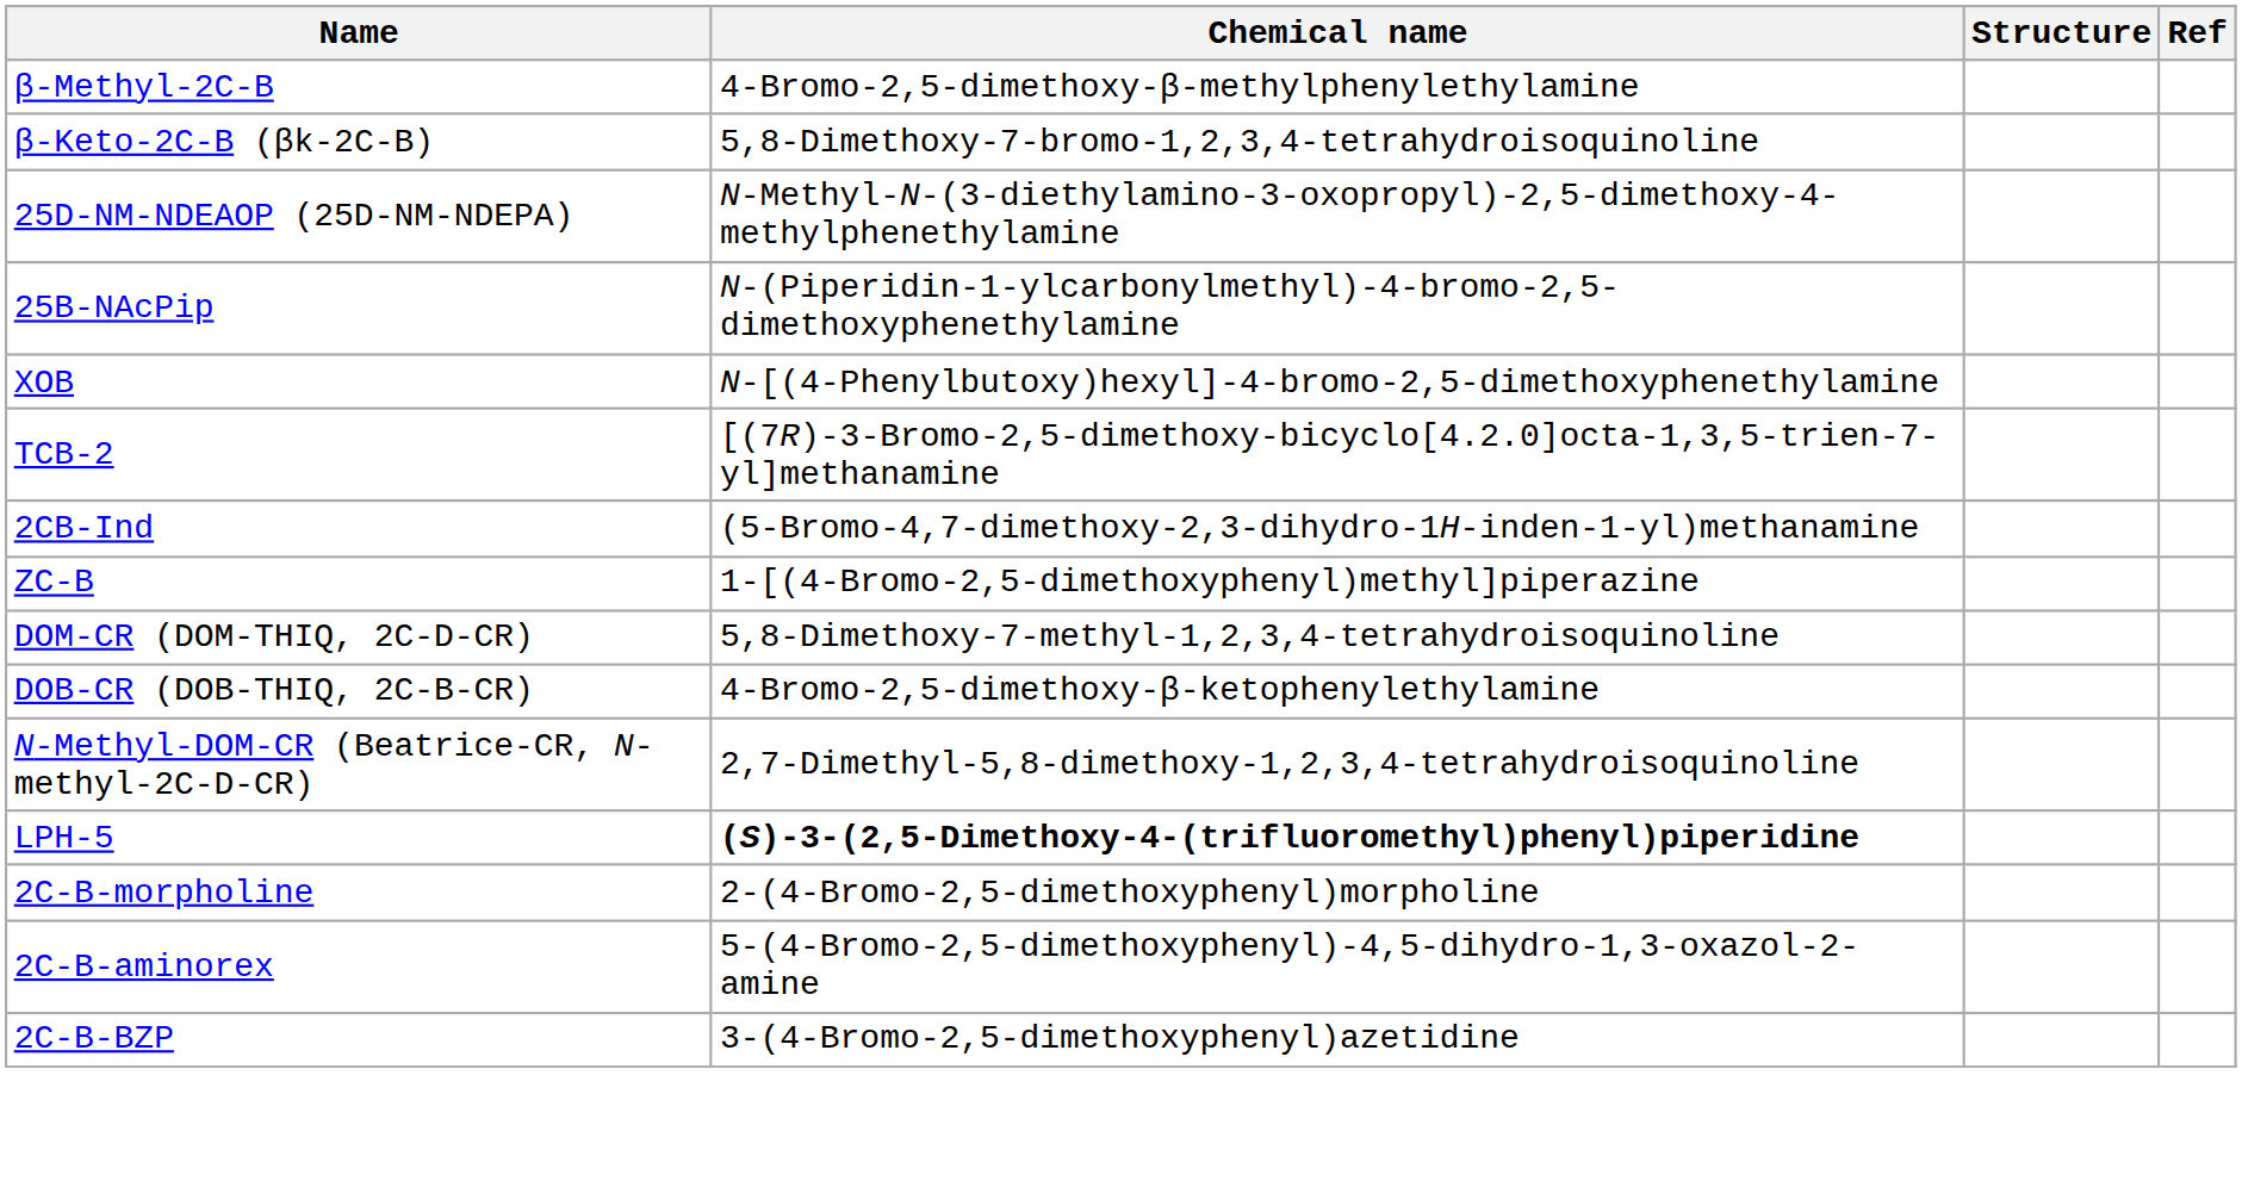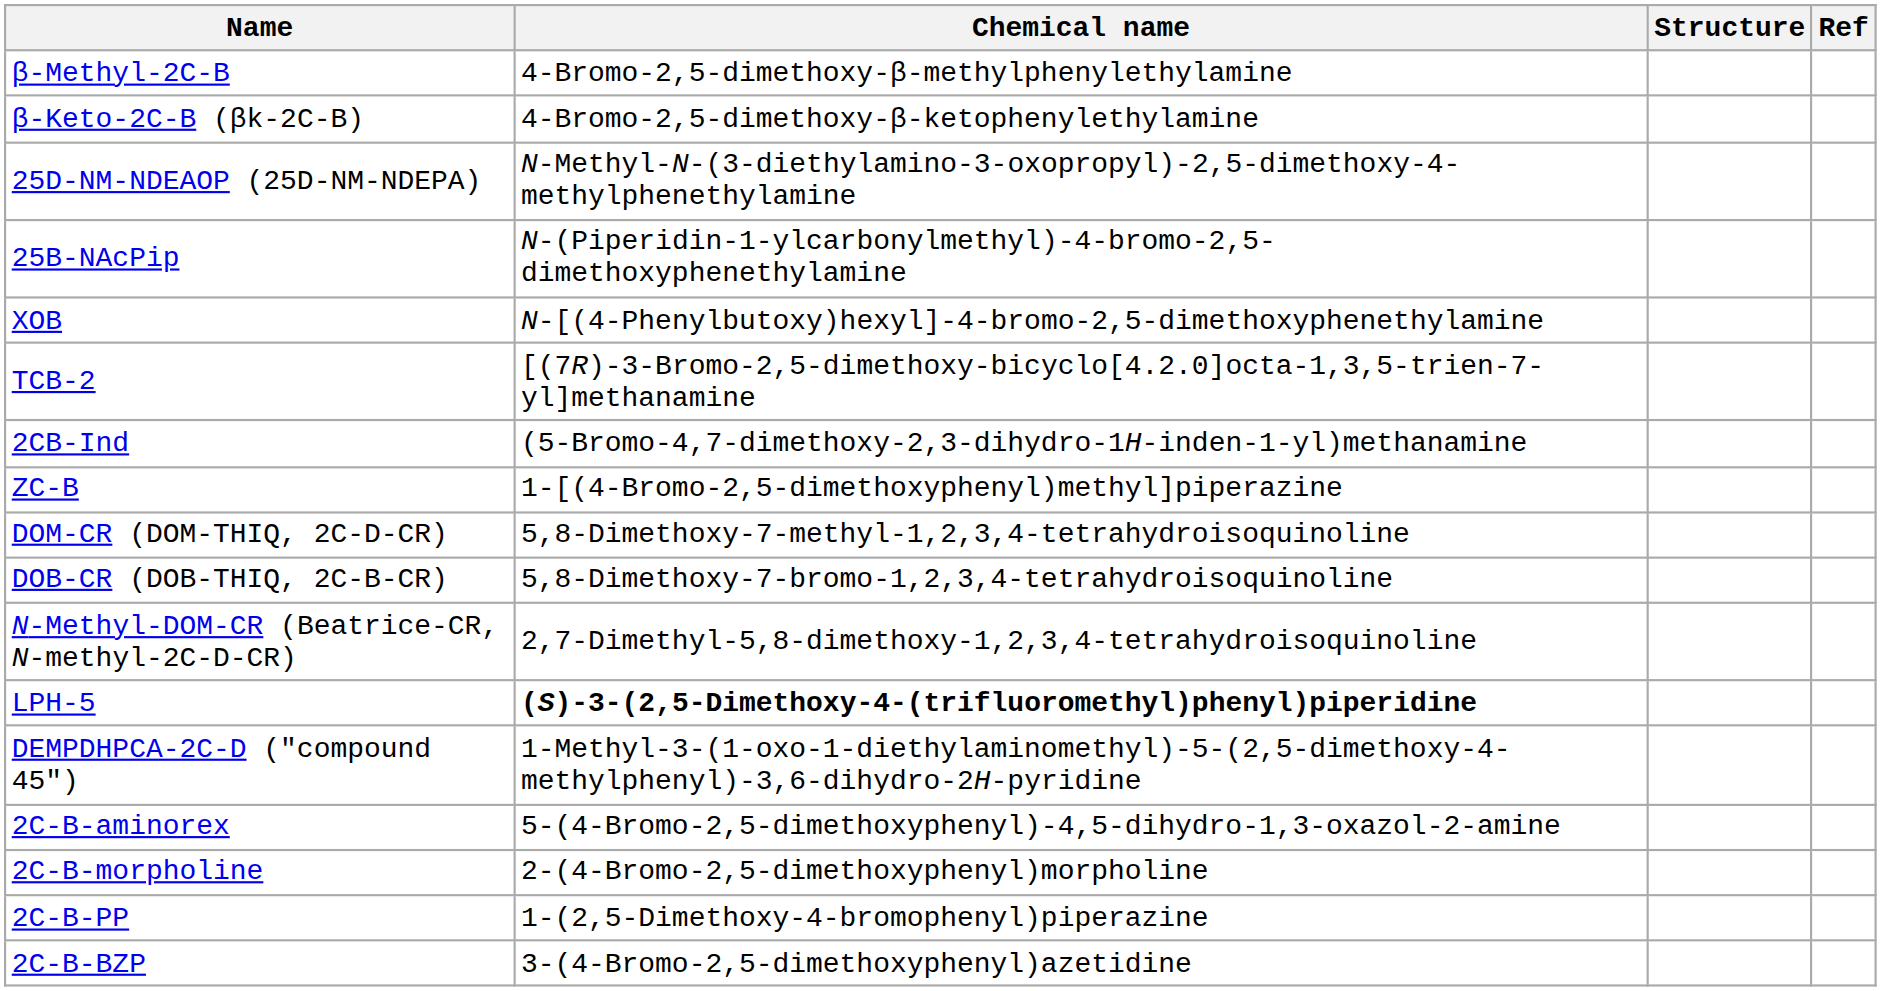 <table class="wikitable sticky-header" style="background: #FFFFFF">
 <tr>
 <th>Name</th>
 <th>Chemical name</th>
 <th>Structure</th>
 <th>Ref</th>
 </tr>
 <tr>
 <td><a href='#'>β-Methyl-2C-B</a></td>
 <td>4-Bromo-2,5-dimethoxy-β-methylphenylethylamine</td>
 <td></td>
 <td></td>
 </tr>
 <tr>
 <td><a href='#'>β-Keto-2C-B</a> (βk-2C-B)</td>
-<td>5,8-Dimethoxy-7-bromo-1,2,3,4-tetrahydroisoquinoline</td>
+<td>4-Bromo-2,5-dimethoxy-β-ketophenylethylamine</td>
 <td></td>
 <td></td>
 </tr>
 <tr>
 <td><a href='#'>25D-NM-NDEAOP</a> (25D-NM-NDEPA)</td>
 <td><em>N</em>-Methyl-<em>N</em>-(3-diethylamino-3-oxopropyl)-2,5-dimethoxy-4-methylphenethylamine</td>
 <td></td>
 <td></td>
 </tr>
 <tr>
 <td><a href='#'>25B-NAcPip</a></td>
 <td><em>N</em>-(Piperidin-1-ylcarbonylmethyl)-4-bromo-2,5-dimethoxyphenethylamine</td>
 <td></td>
 <td></td>
 </tr>
 <tr>
 <td><a href='#'>XOB</a></td>
 <td><em>N</em>-[(4-Phenylbutoxy)hexyl]-4-bromo-2,5-dimethoxyphenethylamine</td>
 <td></td>
 <td></td>
 </tr>
 <tr>
 <td><a href='#'>TCB-2</a></td>
 <td>[(7<em>R</em>)-3-Bromo-2,5-dimethoxy-bicyclo[4.2.0]octa-1,3,5-trien-7-yl]methanamine</td>
 <td></td>
 <td></td>
 </tr>
 <tr>
 <td><a href='#'>2CB-Ind</a></td>
 <td>(5-Bromo-4,7-dimethoxy-2,3-dihydro-1<em>H</em>-inden-1-yl)methanamine</td>
 <td></td>
 <td></td>
 </tr>
 <tr>
 <td><a href='#'>ZC-B</a></td>
 <td>1-[(4-Bromo-2,5-dimethoxyphenyl)methyl]piperazine</td>
 <td></td>
 <td></td>
 </tr>
 <tr>
 <td><a href='#'>DOM-CR</a> (DOM-THIQ, 2C-D-CR)</td>
 <td>5,8-Dimethoxy-7-methyl-1,2,3,4-tetrahydroisoquinoline</td>
 <td></td>
 <td></td>
 </tr>
 <tr>
 <td><a href='#'>DOB-CR</a> (DOB-THIQ, 2C-B-CR)</td>
-<td>4-Bromo-2,5-dimethoxy-β-ketophenylethylamine</td>
+<td>5,8-Dimethoxy-7-bromo-1,2,3,4-tetrahydroisoquinoline</td>
 <td></td>
 <td></td>
 </tr>
 <tr>
 <td><a href='#'><em>N</em>-Methyl-DOM-CR</a> (Beatrice-CR, <em>N</em>-methyl-2C-D-CR)</td>
 <td>2,7-Dimethyl-5,8-dimethoxy-1,2,3,4-tetrahydroisoquinoline</td>
 <td></td>
 <td></td>
 </tr>
 <tr>
 <td><a href='#'>LPH-5</a></td>
 <td><strong>(<em>S</em>)-3-(2,5-Dimethoxy-4-(trifluoromethyl)phenyl)piperidine</strong></td>
 <td></td>
 <td></td>
 </tr>
 <tr>
-<td><a href='#'>2C-B-morpholine</a></td>
-<td>2-(4-Bromo-2,5-dimethoxyphenyl)morpholine</td>
+<td><a href='#'>DEMPDHPCA-2C-D</a> ("compound 45")</td>
+<td>1-Methyl-3-(1-oxo-1-diethylaminomethyl)-5-(2,5-dimethoxy-4-methylphenyl)-3,6-dihydro-2<em>H</em>-pyridine</td>
 <td></td>
 <td></td>
 </tr>
 <tr>
 <td><a href='#'>2C-B-aminorex</a></td>
 <td>5-(4-Bromo-2,5-dimethoxyphenyl)-4,5-dihydro-1,3-oxazol-2-amine</td>
 <td></td>
 <td></td>
 </tr>
 <tr>
+<td><a href='#'>2C-B-morpholine</a></td>
+<td>2-(4-Bromo-2,5-dimethoxyphenyl)morpholine</td>
+<td></td>
+<td></td>
+</tr>
+<tr>
+<td><a href='#'>2C-B-PP</a></td>
+<td>1-(2,5-Dimethoxy-4-bromophenyl)piperazine</td>
+<td></td>
+<td></td>
+</tr>
+<tr>
 <td><a href='#'>2C-B-BZP</a></td>
 <td>3-(4-Bromo-2,5-dimethoxyphenyl)azetidine</td>
 <td></td>
 <td></td>
 </tr>
 </table>
